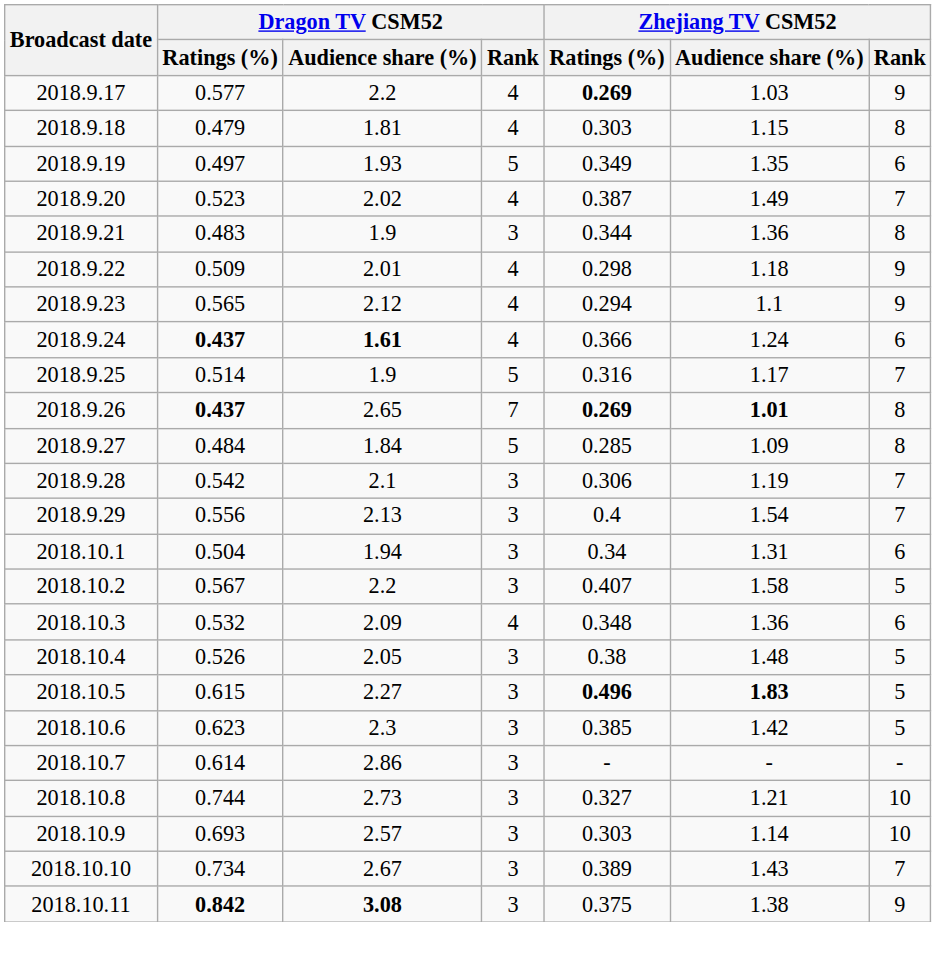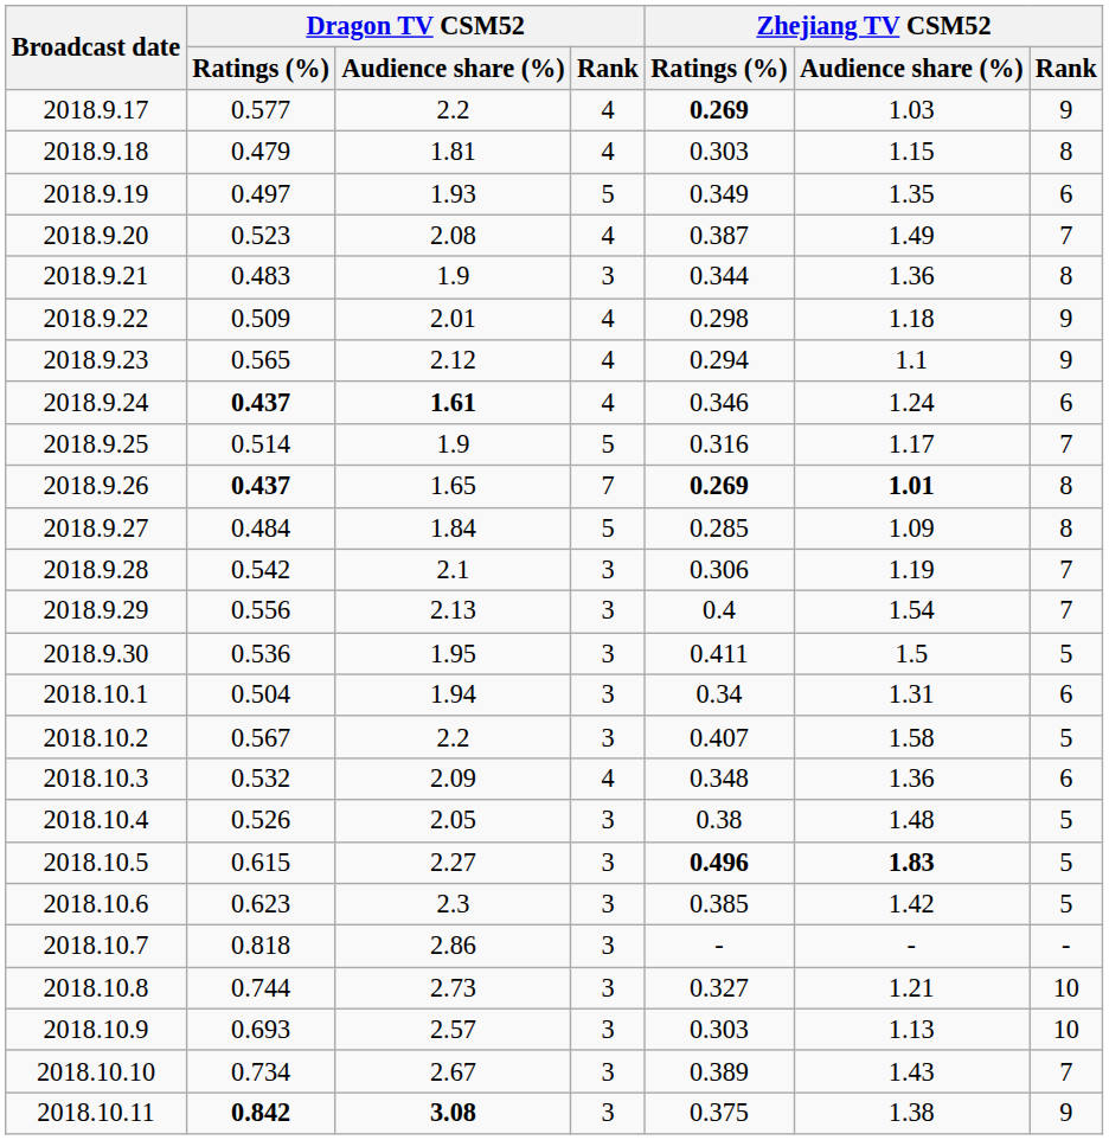 <table class="wikitable sortable mw-collapsible jquery-tablesorter" style="text-align:center">
 <tr>
 <th rowspan="2">Broadcast date</th>
 <th colspan="3" rowspan="1"><a href='#'>Dragon TV</a> CSM52</th>
 <th colspan="3" rowspan="1"><a href='#'>Zhejiang TV</a> CSM52</th>
 </tr>
 <tr>
 <th><strong>Ratings (%)</strong></th>
 <th><strong>Audience share (%)</strong></th>
 <th><strong>Rank</strong></th>
 <th><strong>Ratings (%)</strong></th>
 <th><strong>Audience share (%)</strong></th>
 <th><strong>Rank</strong></th>
 </tr>
 <tr>
 <td>2018.9.17</td>
 <td>0.577</td>
 <td>2.2</td>
 <td>4</td>
 <td><strong><span>0.269</span></strong></td>
 <td>1.03</td>
 <td>9</td>
 </tr>
 <tr>
 <td>2018.9.18</td>
 <td>0.479</td>
 <td>1.81</td>
 <td>4</td>
 <td>0.303</td>
 <td>1.15</td>
 <td>8</td>
 </tr>
 <tr>
 <td>2018.9.19</td>
 <td>0.497</td>
 <td>1.93</td>
 <td>5</td>
 <td>0.349</td>
 <td>1.35</td>
 <td>6</td>
 </tr>
 <tr>
 <td>2018.9.20</td>
 <td>0.523</td>
-<td>2.02</td>
+<td>2.08</td>
 <td>4</td>
 <td>0.387</td>
 <td>1.49</td>
 <td>7</td>
 </tr>
 <tr>
 <td>2018.9.21</td>
 <td>0.483</td>
 <td>1.9</td>
 <td>3</td>
 <td>0.344</td>
 <td>1.36</td>
 <td>8</td>
 </tr>
 <tr>
 <td>2018.9.22</td>
 <td>0.509</td>
 <td>2.01</td>
 <td>4</td>
 <td>0.298</td>
 <td>1.18</td>
 <td>9</td>
 </tr>
 <tr>
 <td>2018.9.23</td>
 <td>0.565</td>
 <td>2.12</td>
 <td>4</td>
 <td>0.294</td>
 <td>1.1</td>
 <td>9</td>
 </tr>
 <tr>
 <td>2018.9.24</td>
 <td><strong><span>0.437</span></strong></td>
 <td><strong><span>1.61</span></strong></td>
 <td>4</td>
-<td>0.366</td>
+<td>0.346</td>
 <td>1.24</td>
 <td>6</td>
 </tr>
 <tr>
 <td>2018.9.25</td>
 <td>0.514</td>
 <td>1.9</td>
 <td>5</td>
 <td>0.316</td>
 <td>1.17</td>
 <td>7</td>
 </tr>
 <tr>
 <td>2018.9.26</td>
 <td><strong><span>0.437</span></strong></td>
-<td>2.65</td>
+<td>1.65</td>
 <td>7</td>
 <td><strong><span>0.269</span></strong></td>
 <td><strong><span>1.01</span></strong></td>
 <td>8</td>
 </tr>
 <tr>
 <td>2018.9.27</td>
 <td>0.484</td>
 <td>1.84</td>
 <td>5</td>
 <td>0.285</td>
 <td>1.09</td>
 <td>8</td>
 </tr>
 <tr>
 <td>2018.9.28</td>
 <td>0.542</td>
 <td>2.1</td>
 <td>3</td>
 <td>0.306</td>
 <td>1.19</td>
 <td>7</td>
 </tr>
 <tr>
 <td>2018.9.29</td>
 <td>0.556</td>
 <td>2.13</td>
 <td>3</td>
 <td>0.4</td>
 <td>1.54</td>
 <td>7</td>
+</tr>
+<tr>
+<td>2018.9.30</td>
+<td>0.536</td>
+<td>1.95</td>
+<td>3</td>
+<td>0.411</td>
+<td>1.5</td>
+<td>5</td>
 </tr>
 <tr>
 <td>2018.10.1</td>
 <td>0.504</td>
 <td>1.94</td>
 <td>3</td>
 <td>0.34</td>
 <td>1.31</td>
 <td>6</td>
 </tr>
 <tr>
 <td>2018.10.2</td>
 <td>0.567</td>
 <td>2.2</td>
 <td>3</td>
 <td>0.407</td>
 <td>1.58</td>
 <td>5</td>
 </tr>
 <tr>
 <td>2018.10.3</td>
 <td>0.532</td>
 <td>2.09</td>
 <td>4</td>
 <td>0.348</td>
 <td>1.36</td>
 <td>6</td>
 </tr>
 <tr>
 <td>2018.10.4</td>
 <td>0.526</td>
 <td>2.05</td>
 <td>3</td>
 <td>0.38</td>
 <td>1.48</td>
 <td>5</td>
 </tr>
 <tr>
 <td>2018.10.5</td>
 <td>0.615</td>
 <td>2.27</td>
 <td>3</td>
 <td><strong><span>0.496</span></strong></td>
 <td><strong><span>1.83</span></strong></td>
 <td>5</td>
 </tr>
 <tr>
 <td>2018.10.6</td>
 <td>0.623</td>
 <td>2.3</td>
 <td>3</td>
 <td>0.385</td>
 <td>1.42</td>
 <td>5</td>
 </tr>
 <tr>
 <td>2018.10.7</td>
-<td>0.614</td>
+<td>0.818</td>
 <td>2.86</td>
 <td>3</td>
 <td>-</td>
 <td>-</td>
 <td>-</td>
 </tr>
 <tr>
 <td>2018.10.8</td>
 <td>0.744</td>
 <td>2.73</td>
 <td>3</td>
 <td>0.327</td>
 <td>1.21</td>
 <td>10</td>
 </tr>
 <tr>
 <td>2018.10.9</td>
 <td>0.693</td>
 <td>2.57</td>
 <td>3</td>
 <td>0.303</td>
-<td>1.14</td>
+<td>1.13</td>
 <td>10</td>
 </tr>
 <tr>
 <td>2018.10.10</td>
 <td>0.734</td>
 <td>2.67</td>
 <td>3</td>
 <td>0.389</td>
 <td>1.43</td>
 <td>7</td>
 </tr>
 <tr>
 <td>2018.10.11</td>
 <td><strong><span>0.842</span></strong></td>
 <td><strong><span>3.08</span></strong></td>
 <td>3</td>
 <td>0.375</td>
 <td>1.38</td>
 <td>9</td>
 </tr>
 </table>
